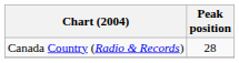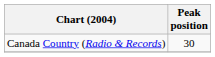 <table class="wikitable sortable">
 <tr>
 <th align="left">Chart (2004)</th>
 <th align="center">Peak<br>position</th>
 </tr>
 <tr>
 <td>Canada <a href='#'>Country</a> (<em><a href='#'>Radio & Records</a></em>)</td>
-<td align="center">28</td>
+<td align="center">30</td>
 </tr>
 <tr>
 </tr>
 </table>
